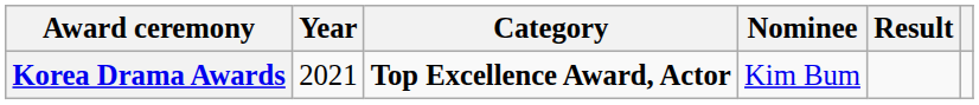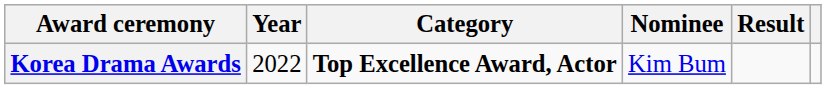 <table class="wikitable plainrowheaders sortable">
 <tr>
 <th scope="col">Award ceremony</th>
 <th scope="col">Year</th>
 <th scope="col">Category</th>
 <th scope="col">Nominee</th>
 <th scope="col">Result</th>
 <th scope="col" class="unsortable"></th>
 </tr>
 <tr>
 <th scope="row"><a href='#'>Korea Drama Awards</a></th>
-<td>2021</td>
+<td>2022</td>
 <td><strong>Top Excellence Award, Actor</strong></td>
 <td><a href='#'>Kim Bum</a></td>
 <td></td>
 <td></td>
 </tr>
 </table>
